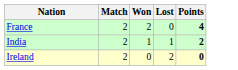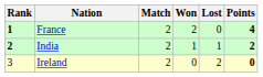 <table class="wikitable">
 <tr>
+<th width=20>Rank</th>
 <th width=150>Nation</th>
 <th width=20>Match</th>
 <th width=20>Won</th>
 <th width=20>Lost</th>
 <th width=20>Points</th>
 </tr>
 <tr style="text-align:right; background:#cfc;">
+<td align="left"><strong>1</strong></td>
 <td style="text-align:left;"> <a href='#'>France</a></td>
 <td>2</td>
 <td>2</td>
 <td>0</td>
 <td><strong>4</strong></td>
 </tr>
 <tr style="text-align:right; background:#cfc;">
+<td align="left"><strong>2</strong></td>
 <td style="text-align:left;"> <a href='#'>India</a></td>
 <td>2</td>
 <td>1</td>
 <td>1</td>
 <td><strong>2</strong></td>
 </tr>
 <tr style="text-align:right; background:#ffc;">
+<td align="left">3</td>
 <td style="text-align:left;"> <a href='#'>Ireland</a></td>
 <td>2</td>
 <td>0</td>
 <td>2</td>
 <td><strong>0</strong></td>
 </tr>
 </table>
